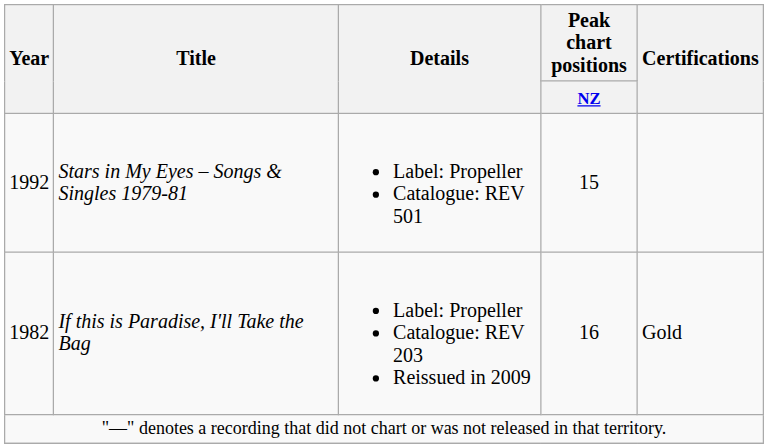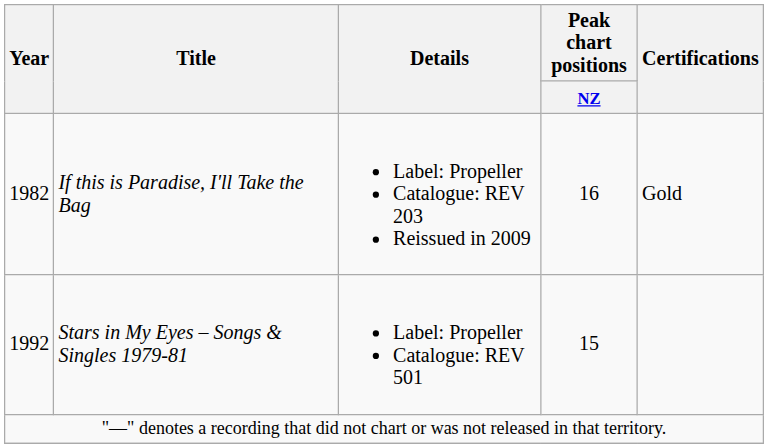 <table class="wikitable plainrowheaders">
 <tr>
 <th rowspan="2">Year</th>
 <th rowspan="2">Title</th>
 <th rowspan="2">Details</th>
 <th>Peak chart<br>positions</th>
 <th rowspan="2">Certifications</th>
 </tr>
 <tr>
 <th><small><a href='#'>NZ</a></small></th>
 </tr>
 <tr>
+<td>1982</td>
+<td><em>If this is Paradise, I'll Take the Bag</em></td>
+<td><br><ul><li>Label: Propeller</li><li>Catalogue: REV 203</li><li>Reissued in 2009</li></ul></td>
+<td align="center">16</td>
+<td>Gold</td>
+</tr>
+<tr>
 <td>1992</td>
 <td><em>Stars in My Eyes – Songs & Singles 1979-81</em></td>
 <td><br><ul><li>Label: Propeller</li><li>Catalogue: REV 501</li></ul></td>
 <td align="center">15</td>
 <td></td>
 </tr>
 <tr>
-<td>1982</td>
-<td><em>If this is Paradise, I'll Take the Bag</em></td>
-<td><br><ul><li>Label: Propeller</li><li>Catalogue: REV 203</li><li>Reissued in 2009</li></ul></td>
-<td align="center">16</td>
-<td>Gold</td>
-</tr>
-<tr>
 <td colspan="5" style="font-size:90%" align="center">"—" denotes a recording that did not chart or was not released in that territory.</td>
 </tr>
 <tr>
 </tr>
 </table>
